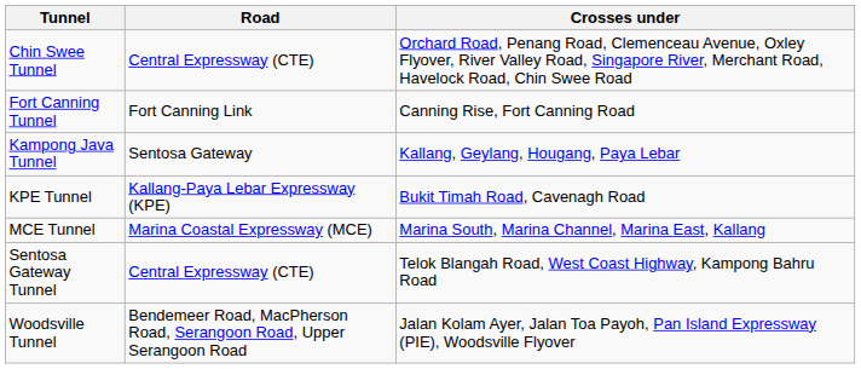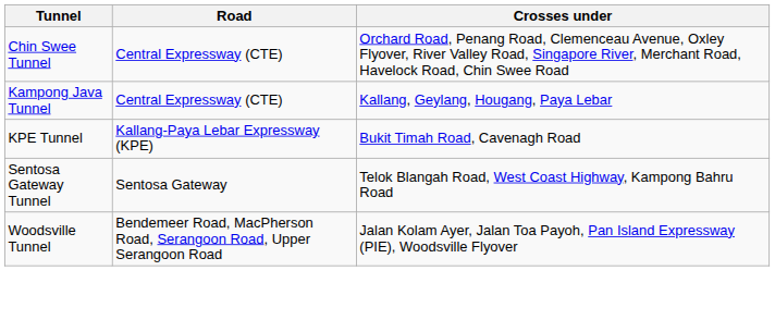 <table class="wikitable">
 <tr>
 <th>Tunnel</th>
 <th>Road</th>
 <th>Crosses under</th>
 </tr>
 <tr>
 <td><a href='#'>Chin Swee Tunnel</a></td>
 <td><a href='#'>Central Expressway</a> (CTE)</td>
 <td><a href='#'>Orchard Road</a>, Penang Road, Clemenceau Avenue, Oxley Flyover, River Valley Road, <a href='#'>Singapore River</a>, Merchant Road, Havelock Road, Chin Swee Road</td>
 </tr>
 <tr>
-<td><a href='#'>Fort Canning Tunnel</a></td>
-<td>Fort Canning Link</td>
-<td>Canning Rise, Fort Canning Road</td>
-</tr>
-<tr>
 <td><a href='#'>Kampong Java Tunnel</a></td>
-<td>Sentosa Gateway</td>
+<td><a href='#'>Central Expressway</a> (CTE)</td>
 <td><a href='#'>Kallang</a>, <a href='#'>Geylang</a>, <a href='#'>Hougang</a>, <a href='#'>Paya Lebar</a></td>
 </tr>
 <tr>
 <td>KPE Tunnel</td>
 <td><a href='#'>Kallang-Paya Lebar Expressway</a> (KPE)</td>
 <td><a href='#'>Bukit Timah Road</a>, Cavenagh Road</td>
 </tr>
 <tr>
-<td>MCE Tunnel</td>
-<td><a href='#'>Marina Coastal Expressway</a> (MCE)</td>
-<td><a href='#'>Marina South</a>, <a href='#'>Marina Channel</a>, <a href='#'>Marina East</a>, <a href='#'>Kallang</a></td>
-</tr>
-<tr>
 <td>Sentosa Gateway Tunnel</td>
-<td><a href='#'>Central Expressway</a> (CTE)</td>
+<td>Sentosa Gateway</td>
 <td>Telok Blangah Road, <a href='#'>West Coast Highway</a>, Kampong Bahru Road</td>
 </tr>
 <tr>
 <td>Woodsville Tunnel</td>
 <td>Bendemeer Road, MacPherson Road, <a href='#'>Serangoon Road</a>, Upper Serangoon Road</td>
 <td>Jalan Kolam Ayer, Jalan Toa Payoh, <a href='#'>Pan Island Expressway</a> (PIE), Woodsville Flyover</td>
 </tr>
 </table>
